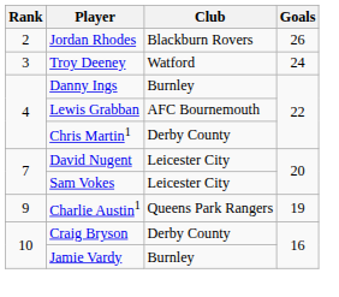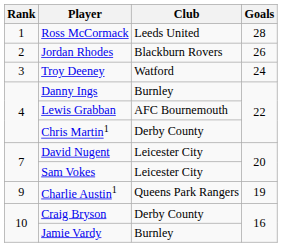 <table class="wikitable" style="text-align:center">
 <tr>
 <th>Rank</th>
 <th>Player</th>
 <th>Club</th>
 <th>Goals</th>
+</tr>
+<tr>
+<td>1</td>
+<td align="left"><a href='#'>Ross McCormack</a></td>
+<td align="left">Leeds United</td>
+<td>28</td>
 </tr>
 <tr>
 <td>2</td>
 <td align="left"><a href='#'>Jordan Rhodes</a></td>
 <td align="left">Blackburn Rovers</td>
 <td>26</td>
 </tr>
 <tr>
 <td>3</td>
 <td align="left"><a href='#'>Troy Deeney</a></td>
 <td align="left">Watford</td>
 <td>24</td>
 </tr>
 <tr>
 <td rowspan="3">4</td>
 <td align="left"><a href='#'>Danny Ings</a></td>
 <td align="left">Burnley</td>
 <td rowspan="3">22</td>
 </tr>
 <tr>
 <td align="left"><a href='#'>Lewis Grabban</a></td>
 <td align="left">AFC Bournemouth</td>
 </tr>
 <tr>
 <td align="left"><a href='#'>Chris Martin</a><sup>1</sup></td>
 <td align="left">Derby County</td>
 </tr>
 <tr>
 <td rowspan="2">7</td>
 <td align="left"><a href='#'>David Nugent</a></td>
 <td align="left">Leicester City</td>
 <td rowspan="2">20</td>
 </tr>
 <tr>
 <td align="left"><a href='#'>Sam Vokes</a></td>
 <td align="left">Leicester City</td>
 </tr>
 <tr>
 <td>9</td>
 <td align="left"><a href='#'>Charlie Austin</a><sup>1</sup></td>
 <td align="left">Queens Park Rangers</td>
 <td>19</td>
 </tr>
 <tr>
 <td rowspan="2">10</td>
 <td align="left"><a href='#'>Craig Bryson</a></td>
 <td align="left">Derby County</td>
 <td rowspan="2">16</td>
 </tr>
 <tr>
 <td align="left"><a href='#'>Jamie Vardy</a></td>
 <td align="left">Burnley</td>
 </tr>
 </table>
